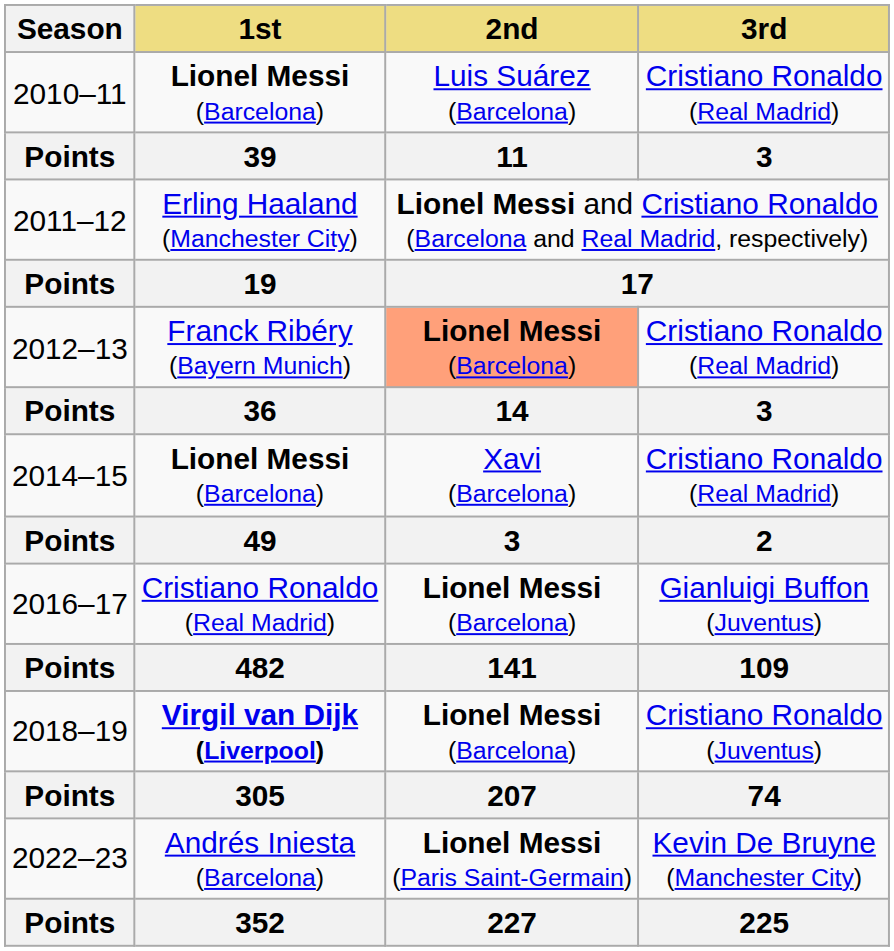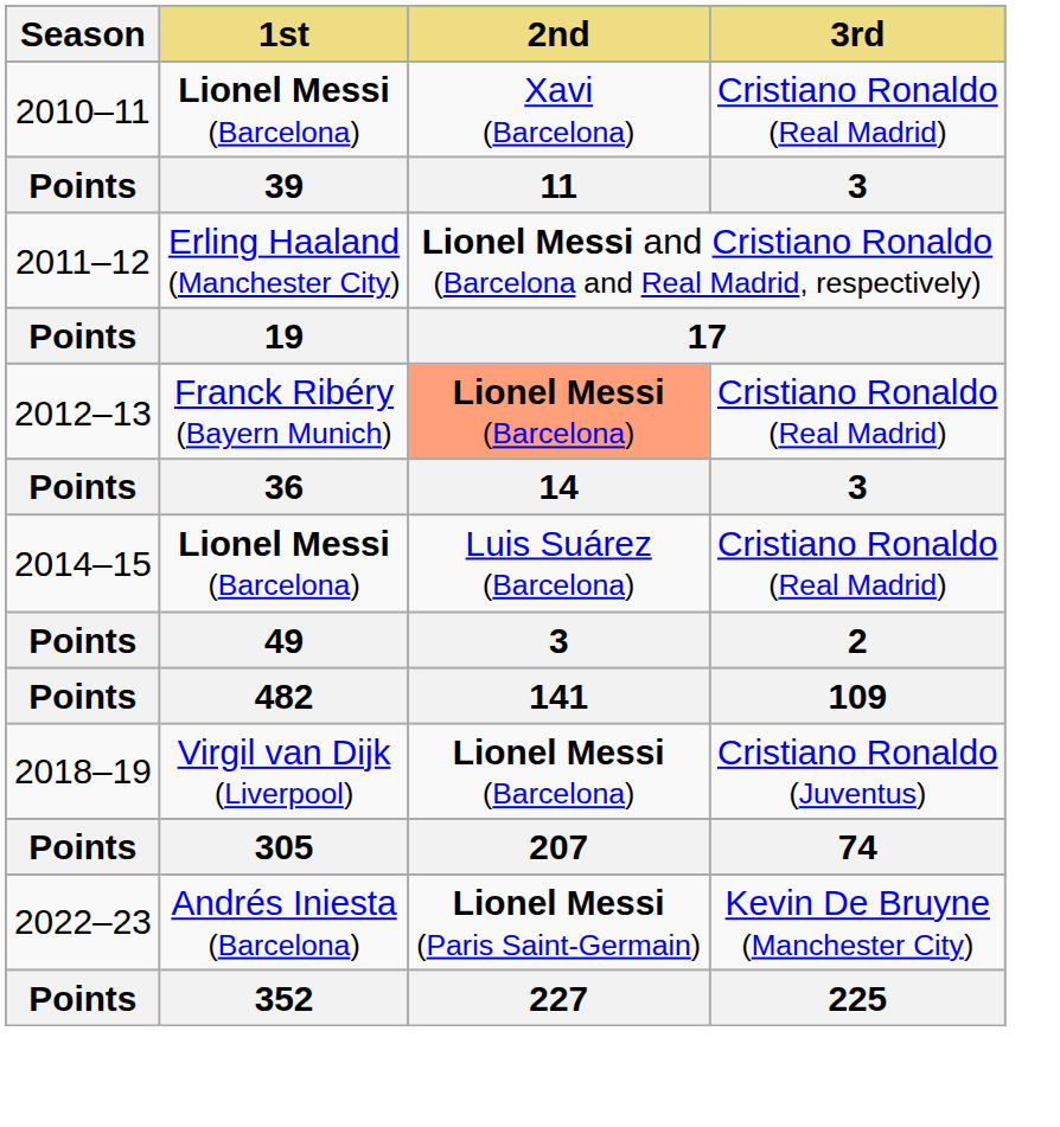 <table class="wikitable" style="font-size:95%; text-align:center;">
 <tr>
 <th>Season</th>
 <th scope="col" style="background-color: #eedd82">1st</th>
 <th scope="col" style="background-color: #eedd82">2nd</th>
 <th scope="col" style="background-color: #eedd82">3rd</th>
 </tr>
 <tr>
 <td scope="row">2010–11</td>
 <td> <strong>Lionel Messi</strong> <br><small>(<a href='#'>Barcelona</a>)</small></td>
-<td> <a href='#'>Luis Suárez</a> <br><small>(<a href='#'>Barcelona</a>)</small></td>
+<td> <a href='#'>Xavi</a> <br><small>(<a href='#'>Barcelona</a>)</small></td>
 <td> <a href='#'>Cristiano Ronaldo</a> <br><small>(<a href='#'>Real Madrid</a>)</small></td>
 </tr>
 <tr>
 <th>Points</th>
 <th scope="row">39</th>
 <th>11</th>
 <th>3</th>
 </tr>
 <tr>
 <td scope="row">2011–12</td>
 <td> <a href='#'>Erling Haaland</a> <br><small>(<a href='#'>Manchester City</a>)</small></td>
 <td colspan=2> <strong>Lionel Messi</strong> and  <a href='#'>Cristiano Ronaldo</a> <br><small>(<a href='#'>Barcelona</a> and <a href='#'>Real Madrid</a>, respectively)</small></td>
 </tr>
 <tr>
 <th>Points</th>
 <th scope="row">19</th>
 <th colspan="2">17</th>
 </tr>
 <tr>
 <td scope="row">2012–13</td>
 <td> <a href='#'>Franck Ribéry</a> <br><small>(<a href='#'>Bayern Munich</a>)</small></td>
 <td style="background: lightsalmon;"> <strong>Lionel Messi</strong> <br><small>(<a href='#'>Barcelona</a>)</small></td>
 <td> <a href='#'>Cristiano Ronaldo</a> <br><small>(<a href='#'>Real Madrid</a>)</small></td>
 </tr>
 <tr>
 <th>Points</th>
 <th scope="row">36</th>
 <th>14</th>
 <th>3</th>
 </tr>
 <tr>
 <td scope="row">2014–15</td>
 <td> <strong>Lionel Messi</strong> <br><small>(<a href='#'>Barcelona</a>)</small></td>
-<td> <a href='#'>Xavi</a> <br><small>(<a href='#'>Barcelona</a>)</small></td>
+<td> <a href='#'>Luis Suárez</a> <br><small>(<a href='#'>Barcelona</a>)</small></td>
 <td> <a href='#'>Cristiano Ronaldo</a> <br><small>(<a href='#'>Real Madrid</a>)</small></td>
 </tr>
 <tr>
 <th>Points</th>
 <th scope="row">49</th>
 <th>3</th>
 <th>2</th>
 </tr>
 <tr>
-<td scope="row">2016–17</td>
-<td> <a href='#'>Cristiano Ronaldo</a> <br><small>(<a href='#'>Real Madrid</a>)</small></td>
-<td> <strong>Lionel Messi</strong> <br><small>(<a href='#'>Barcelona</a>)</small></td>
-<td> <a href='#'>Gianluigi Buffon</a> <br><small>(<a href='#'>Juventus</a>)</small></td>
-</tr>
-<tr>
 <th>Points</th>
 <th scope="row">482</th>
 <th>141</th>
 <th>109</th>
 </tr>
 <tr>
 <td scope="row">2018–19</td>
-<td><strong> <a href='#'>Virgil van Dijk</a> <br><small>(<a href='#'>Liverpool</a>)</small></strong></td>
+<td> <a href='#'>Virgil van Dijk</a> <br><small>(<a href='#'>Liverpool</a>)</small></td>
 <td> <strong>Lionel Messi</strong> <br><small>(<a href='#'>Barcelona</a>)</small></td>
 <td> <a href='#'>Cristiano Ronaldo</a> <br><small>(<a href='#'>Juventus</a>)</small></td>
 </tr>
 <tr>
 <th>Points</th>
 <th scope="row">305</th>
 <th>207</th>
 <th>74</th>
 </tr>
 <tr>
 <td scope="row">2022–23</td>
 <td> <a href='#'>Andrés Iniesta</a> <br><small>(<a href='#'>Barcelona</a>)</small></td>
 <td> <strong>Lionel Messi</strong> <br><small>(<a href='#'>Paris Saint-Germain</a>)</small></td>
 <td> <a href='#'>Kevin De Bruyne</a> <br><small>(<a href='#'>Manchester City</a>)</small></td>
 </tr>
 <tr>
 <th>Points</th>
 <th scope="row">352</th>
 <th>227</th>
 <th>225</th>
 </tr>
 </table>
